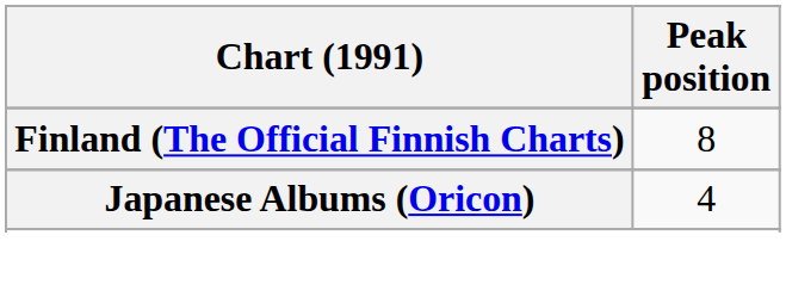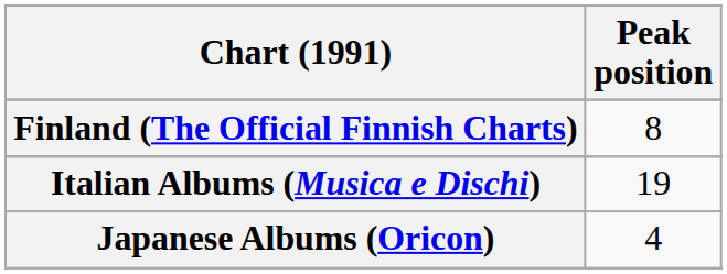 <table class="wikitable sortable plainrowheaders">
 <tr>
 <th scope="col">Chart (1991)</th>
 <th scope="col">Peak<br>position</th>
 </tr>
 <tr>
 </tr>
 <tr>
 </tr>
 <tr>
 </tr>
 <tr>
 </tr>
 <tr>
 <th scope="row">Finland (<a href='#'>The Official Finnish Charts</a>)</th>
 <td align="center">8</td>
 </tr>
 <tr>
 </tr>
 <tr>
+<th scope="row">Italian Albums (<em><a href='#'>Musica e Dischi</a></em>)</th>
+<td align="center">19</td>
+</tr>
+<tr>
 <th scope="row">Japanese Albums (<a href='#'>Oricon</a>)</th>
 <td align="center">4</td>
 </tr>
 <tr>
 </tr>
 <tr>
 </tr>
 <tr>
 </tr>
 <tr>
 </tr>
 <tr>
 </tr>
 <tr>
 </tr>
 </table>
